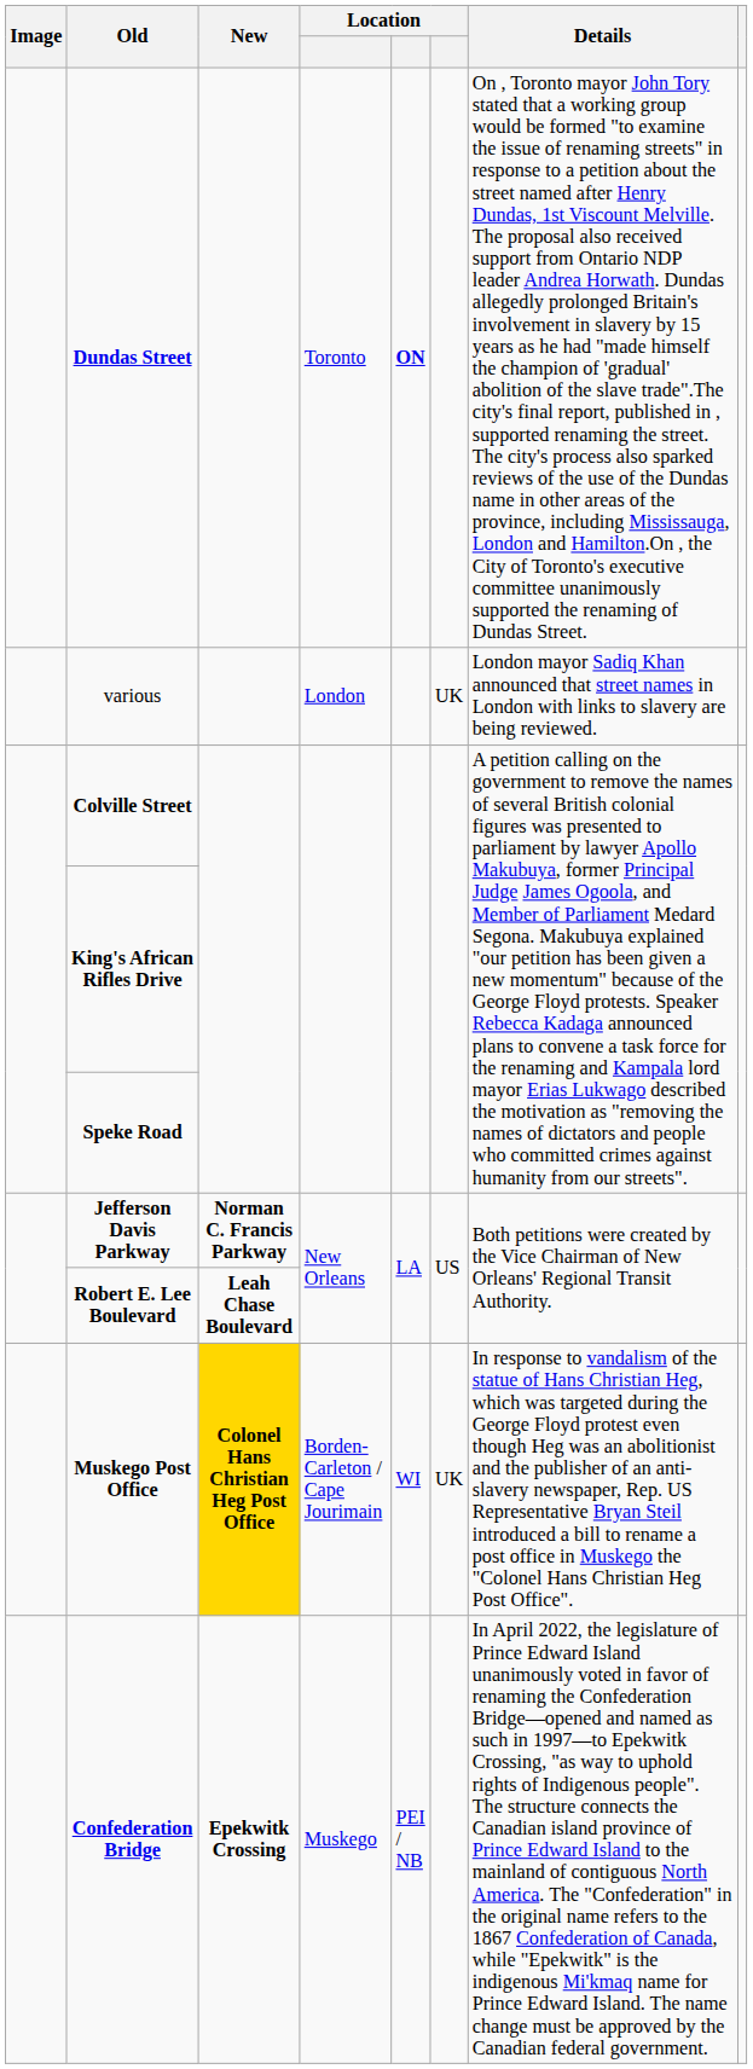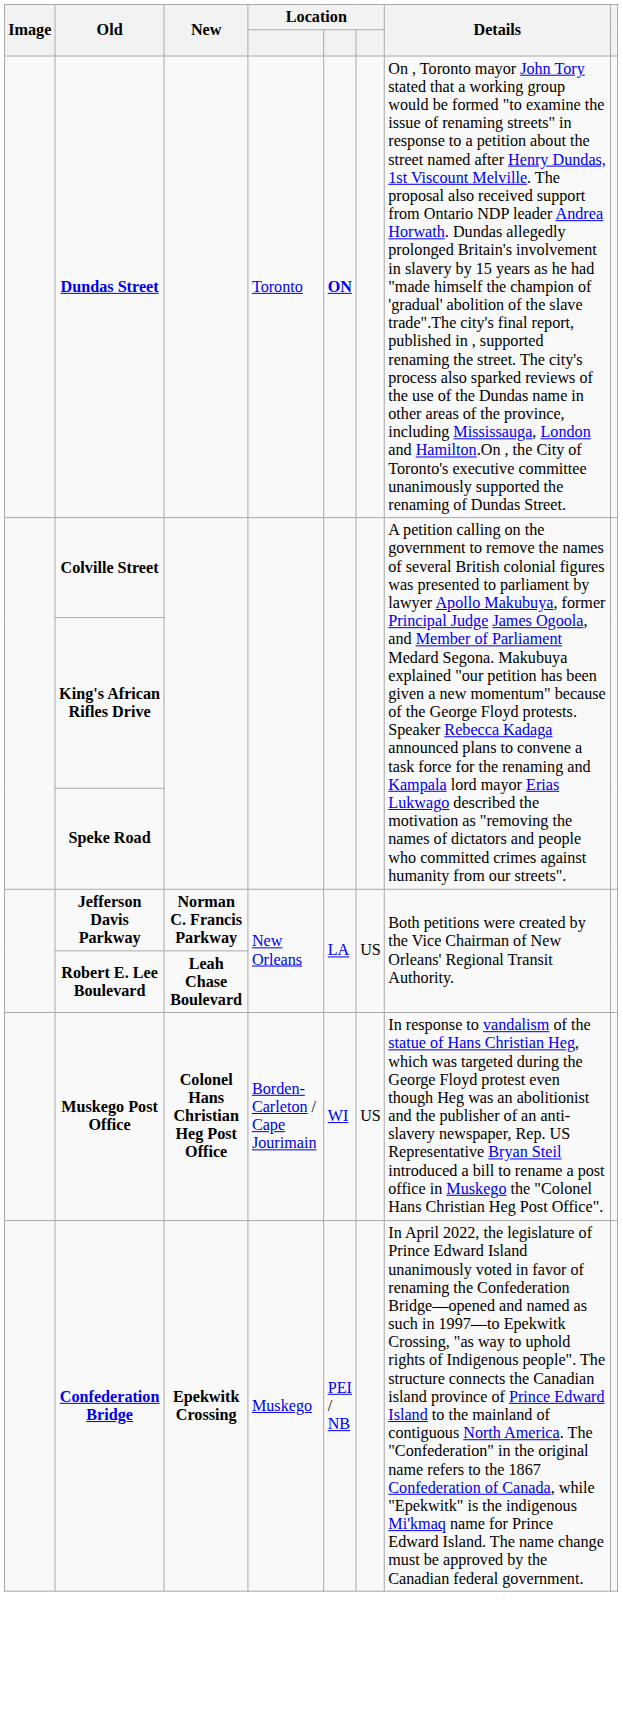 <table class="wikitable sortable sort-under" style="text-align:left">
 <tr>
 <th class="unsortable" rowspan=2>Image</th>
 <th rowspan=2>Old</th>
 <th rowspan=2>New</th>
 <th colspan=3>Location</th>
 <th class="unsortable" rowspan=2>Details</th>
 <th class="unsortable" rowspan=2></th>
 </tr>
 <tr>
 <th>  </th>
 <th>  </th>
 <th>  </th>
 </tr>
 <tr>
 <td></td>
 <td style="text-align: center"><strong><a href='#'>Dundas Street</a></strong></td>
 <td style="text-align: center"></td>
 <td><a href='#'>Toronto</a></td>
 <td data-sort-value="CA-ON"><strong><a href='#'>ON</a></strong></td>
 <td></td>
 <td>On , Toronto mayor <a href='#'>John Tory</a> stated that a working group would be formed "to examine the issue of renaming streets" in response to a petition about the street named after <a href='#'>Henry Dundas, 1st Viscount Melville</a>. The proposal also received support from Ontario NDP leader <a href='#'>Andrea Horwath</a>. Dundas allegedly prolonged Britain's involvement in slavery by 15 years as he had "made himself the champion of 'gradual' abolition of the slave trade".The city's final report, published in , supported renaming the street. The city's process also sparked reviews of the use of the Dundas name in other areas of the province, including <a href='#'>Mississauga</a>, <a href='#'>London</a> and <a href='#'>Hamilton</a>.On , the City of Toronto's executive committee unanimously supported the renaming of Dundas Street.</td>
 <td><br><br><br><br><br><br></td>
-</tr>
-<tr>
-<td></td>
-<td style="text-align: center">various</td>
-<td style="text-align: center"></td>
-<td><a href='#'>London</a></td>
-<td data-sort-value="GB-ENG"></td>
-<td>UK</td>
-<td>London mayor <a href='#'>Sadiq Khan</a> announced that <a href='#'>street names</a> in London with links to slavery are being reviewed.</td>
-<td></td>
 </tr>
 <tr>
 <td rowspan=3></td>
 <td style="text-align: center"><strong>Colville Street</strong></td>
 <td rowspan=3 style="text-align: center"></td>
 <td rowspan=3 ></td>
 <td rowspan=3 ></td>
 <td rowspan=3></td>
 <td rowspan=3>A petition calling on the government to remove the names of several British colonial figures was presented to parliament by lawyer <a href='#'>Apollo Makubuya</a>, former <a href='#'>Principal Judge</a> <a href='#'>James Ogoola</a>, and <a href='#'>Member of Parliament</a> Medard Segona. Makubuya explained "our petition has been given a new momentum" because of the George Floyd protests. Speaker <a href='#'>Rebecca Kadaga</a> announced plans to convene a task force for the renaming and <a href='#'>Kampala</a> lord mayor <a href='#'>Erias Lukwago</a> described the motivation as "removing the names of dictators and people who committed crimes against humanity from our streets".</td>
 <td rowspan=3><br><br><br></td>
 </tr>
 <tr>
 <td style="text-align: center"><strong>King's African Rifles Drive</strong></td>
 </tr>
 <tr>
 <td style="text-align: center"><strong>Speke Road</strong></td>
 </tr>
 <tr>
 <td rowspan=2></td>
 <td style="text-align: center"><strong>Jefferson Davis Parkway</strong></td>
 <td style="text-align: center"><strong>Norman C. Francis Parkway</strong></td>
 <td rowspan=2><a href='#'>New Orleans</a></td>
 <td rowspan=2 data-sort-value="US-LA"><a href='#'>LA</a></td>
 <td rowspan=2>US</td>
 <td rowspan=2>Both petitions were created by the Vice Chairman of New Orleans' Regional Transit Authority.</td>
 <td rowspan=2></td>
 </tr>
 <tr>
 <td style="text-align: center"><strong>Robert E. Lee Boulevard</strong></td>
 <td style="text-align: center"><strong>Leah Chase Boulevard</strong></td>
 </tr>
 <tr>
 <td></td>
 <td style="text-align: center"><strong>Muskego Post Office</strong></td>
-<td style="background: gold; text-align: center"><strong>Colonel Hans Christian Heg Post Office</strong></td>
+<td style="text-align: center"><strong>Colonel Hans Christian Heg Post Office</strong></td>
 <td><a href='#'>Borden-Carleton</a> / <a href='#'>Cape Jourimain</a></td>
 <td><a href='#'>WI</a></td>
-<td>UK</td>
+<td>US</td>
 <td>In response to <a href='#'>vandalism</a> of the <a href='#'>statue of Hans Christian Heg</a>, which was targeted during the George Floyd protest even though Heg was an abolitionist and the publisher of an anti-slavery newspaper, Rep. US Representative <a href='#'>Bryan Steil</a> introduced a bill to rename a post office in <a href='#'>Muskego</a> the "Colonel Hans Christian Heg Post Office".</td>
 <td><br></td>
 </tr>
 <tr>
 <td></td>
 <td style="text-align: center"><strong><a href='#'>Confederation Bridge</a></strong></td>
 <td style="text-align: center"><strong>Epekwitk Crossing</strong></td>
 <td><a href='#'>Muskego</a></td>
 <td><a href='#'>PEI</a> / <a href='#'>NB</a></td>
 <td></td>
 <td>In April 2022, the legislature of Prince Edward Island unanimously voted in favor of renaming the Confederation Bridge—opened and named as such in 1997—to Epekwitk Crossing, "as way to uphold rights of Indigenous people". The structure connects the Canadian island province of <a href='#'>Prince Edward Island</a> to the mainland of contiguous <a href='#'>North America</a>. The "Confederation" in the original name refers to the 1867 <a href='#'>Confederation of Canada</a>, while "Epekwitk" is the indigenous <a href='#'>Mi'kmaq</a> name for Prince Edward Island. The name change must be approved by the Canadian federal government.</td>
 <td></td>
 </tr>
 </table>
